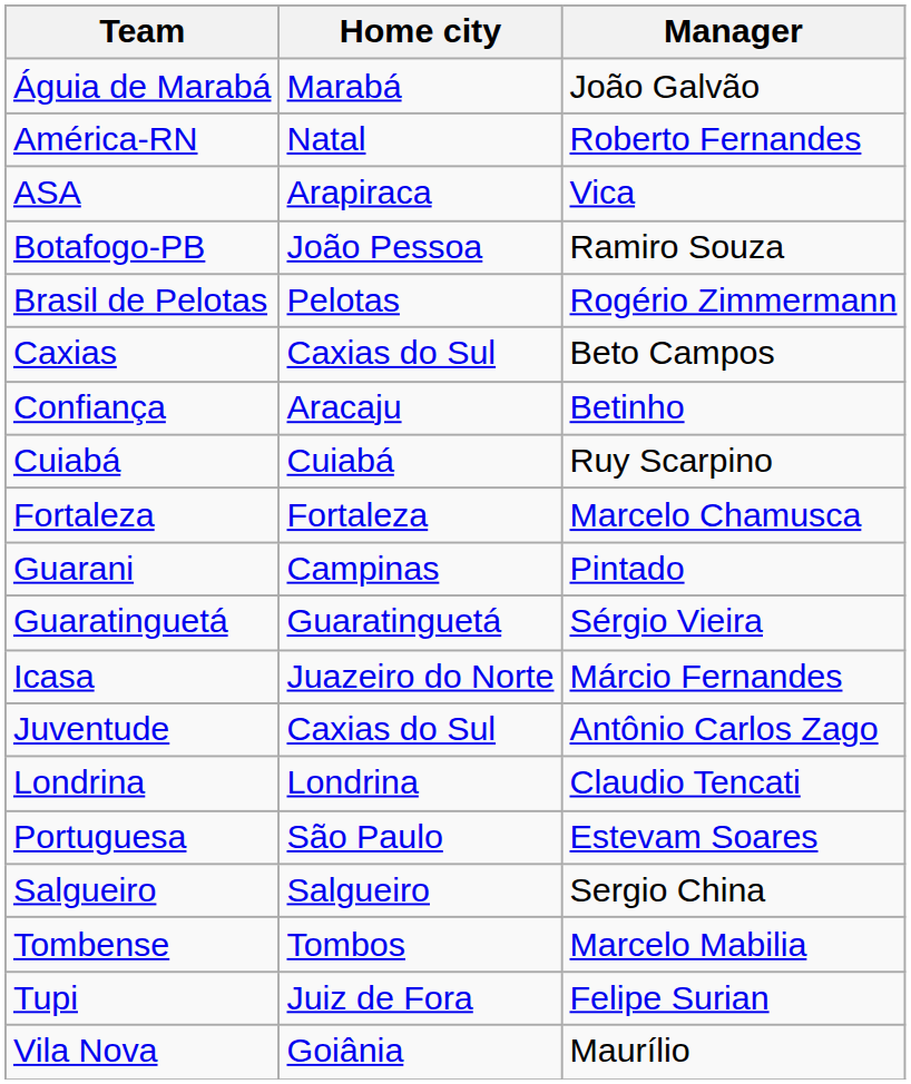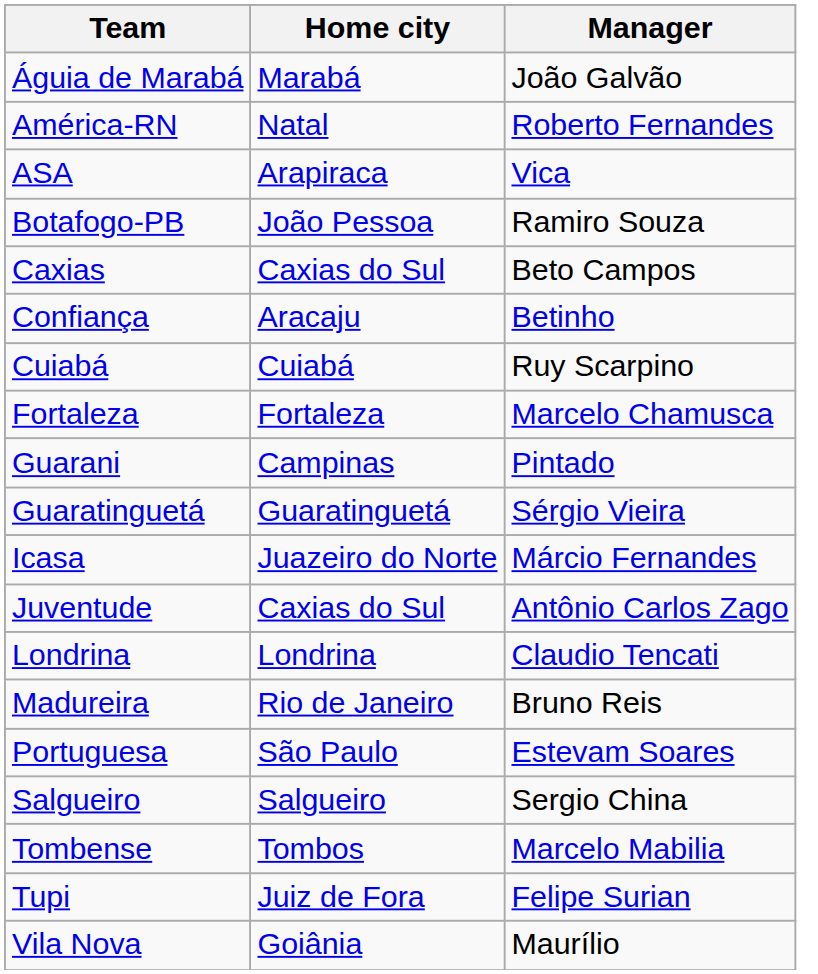 <table class="wikitable sortable" |>
 <tr>
 <th>Team</th>
 <th>Home city</th>
 <th>Manager</th>
 </tr>
 <tr>
 <td><a href='#'>Águia de Marabá</a></td>
 <td><a href='#'>Marabá</a></td>
 <td> João Galvão</td>
 </tr>
 <tr>
 <td><a href='#'>América-RN</a></td>
 <td><a href='#'>Natal</a></td>
 <td> <a href='#'>Roberto Fernandes</a></td>
 </tr>
 <tr>
 <td><a href='#'>ASA</a></td>
 <td><a href='#'>Arapiraca</a></td>
 <td> <a href='#'>Vica</a></td>
 </tr>
 <tr>
 <td><a href='#'>Botafogo-PB</a></td>
 <td><a href='#'>João Pessoa</a></td>
 <td> Ramiro Souza</td>
-</tr>
-<tr>
-<td><a href='#'>Brasil de Pelotas</a></td>
-<td><a href='#'>Pelotas</a></td>
-<td> <a href='#'>Rogério Zimmermann</a></td>
 </tr>
 <tr>
 <td><a href='#'>Caxias</a></td>
 <td><a href='#'>Caxias do Sul</a></td>
 <td> Beto Campos</td>
 </tr>
 <tr>
 <td><a href='#'>Confiança</a></td>
 <td><a href='#'>Aracaju</a></td>
 <td> <a href='#'>Betinho</a></td>
 </tr>
 <tr>
 <td><a href='#'>Cuiabá</a></td>
 <td><a href='#'>Cuiabá</a></td>
 <td> Ruy Scarpino</td>
 </tr>
 <tr>
 <td><a href='#'>Fortaleza</a></td>
 <td><a href='#'>Fortaleza</a></td>
 <td> <a href='#'>Marcelo Chamusca</a></td>
 </tr>
 <tr>
 <td><a href='#'>Guarani</a></td>
 <td><a href='#'>Campinas</a></td>
 <td> <a href='#'>Pintado</a></td>
 </tr>
 <tr>
 <td><a href='#'>Guaratinguetá</a></td>
 <td><a href='#'>Guaratinguetá</a></td>
 <td> <a href='#'>Sérgio Vieira</a></td>
 </tr>
 <tr>
 <td><a href='#'>Icasa</a></td>
 <td><a href='#'>Juazeiro do Norte</a></td>
 <td> <a href='#'>Márcio Fernandes</a></td>
 </tr>
 <tr>
 <td><a href='#'>Juventude</a></td>
 <td><a href='#'>Caxias do Sul</a></td>
 <td> <a href='#'>Antônio Carlos Zago</a></td>
 </tr>
 <tr>
 <td><a href='#'>Londrina</a></td>
 <td><a href='#'>Londrina</a></td>
 <td> <a href='#'>Claudio Tencati</a></td>
 </tr>
 <tr>
+<td><a href='#'>Madureira</a></td>
+<td><a href='#'>Rio de Janeiro</a></td>
+<td> Bruno Reis</td>
+</tr>
+<tr>
 <td><a href='#'>Portuguesa</a></td>
 <td><a href='#'>São Paulo</a></td>
 <td> <a href='#'>Estevam Soares</a></td>
 </tr>
 <tr>
 <td><a href='#'>Salgueiro</a></td>
 <td><a href='#'>Salgueiro</a></td>
 <td> Sergio China</td>
 </tr>
 <tr>
 <td><a href='#'>Tombense</a></td>
 <td><a href='#'>Tombos</a></td>
 <td> <a href='#'>Marcelo Mabilia</a></td>
 </tr>
 <tr>
 <td><a href='#'>Tupi</a></td>
 <td><a href='#'>Juiz de Fora</a></td>
 <td> <a href='#'>Felipe Surian</a></td>
 </tr>
 <tr>
 <td><a href='#'>Vila Nova</a></td>
 <td><a href='#'>Goiânia</a></td>
 <td> Maurílio</td>
 </tr>
 </table>
